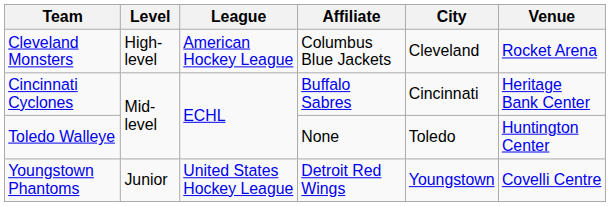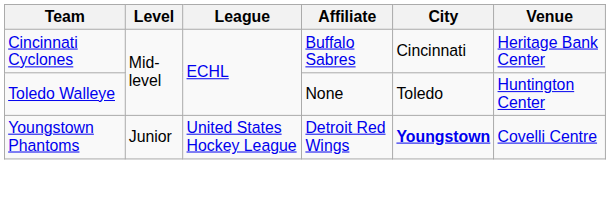 <table class="wikitable">
 <tr>
 <th>Team</th>
 <th>Level</th>
 <th>League</th>
 <th>Affiliate</th>
 <th>City</th>
 <th>Venue</th>
-</tr>
-<tr>
-<td><a href='#'>Cleveland Monsters</a></td>
-<td>High-level</td>
-<td><a href='#'>American Hockey League</a></td>
-<td>Columbus Blue Jackets</td>
-<td>Cleveland</td>
-<td><a href='#'>Rocket Arena</a></td>
 </tr>
 <tr>
 <td><a href='#'>Cincinnati Cyclones</a></td>
 <td rowspan="2">Mid-level</td>
 <td rowspan="2"><a href='#'>ECHL</a></td>
 <td><a href='#'>Buffalo Sabres</a></td>
 <td>Cincinnati</td>
 <td><a href='#'>Heritage Bank Center</a></td>
 </tr>
 <tr>
 <td><a href='#'>Toledo Walleye</a></td>
 <td>None</td>
 <td>Toledo</td>
 <td><a href='#'>Huntington Center</a></td>
 </tr>
 <tr>
 <td><a href='#'>Youngstown Phantoms</a></td>
 <td>Junior</td>
 <td><a href='#'>United States Hockey League</a></td>
 <td><a href='#'>Detroit Red Wings</a></td>
-<td><a href='#'>Youngstown</a></td>
+<td><strong><a href='#'>Youngstown</a></strong></td>
 <td><a href='#'>Covelli Centre</a></td>
 </tr>
 </table>
